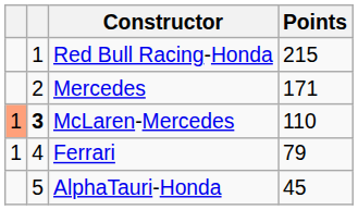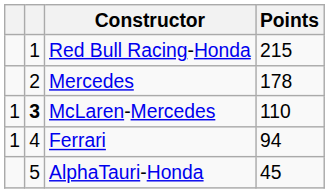 <table class="wikitable" style="font-size: 85%;">
 <tr>
 <th scope="col"></th>
 <th scope="col"></th>
 <th scope="col">Constructor</th>
 <th scope="col">Points</th>
 </tr>
 <tr>
 <td align="left"></td>
 <td align="center">1</td>
 <td> <a href='#'>Red Bull Racing</a>-<a href='#'>Honda</a></td>
 <td align="left">215</td>
 </tr>
 <tr>
 <td align="left"></td>
 <td align="center">2</td>
 <td> <a href='#'>Mercedes</a></td>
-<td align="left">171</td>
+<td align="left">178</td>
 </tr>
 <tr>
-<td align="left" style="background: lightsalmon;"> 1</td>
+<td align="left"> 1</td>
 <td align="center"><strong>3</strong></td>
 <td> <a href='#'>McLaren</a>-<a href='#'>Mercedes</a></td>
 <td align="left">110</td>
 </tr>
 <tr>
 <td align="left"> 1</td>
 <td align="center">4</td>
 <td> <a href='#'>Ferrari</a></td>
-<td align="left">79</td>
+<td align="left">94</td>
 </tr>
 <tr>
 <td align="left"></td>
 <td align="center">5</td>
 <td> <a href='#'>AlphaTauri</a>-<a href='#'>Honda</a></td>
 <td align="left">45</td>
 </tr>
 </table>
